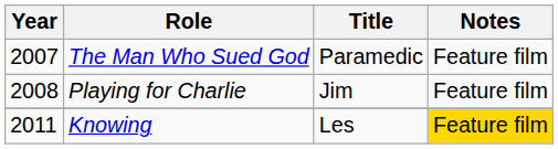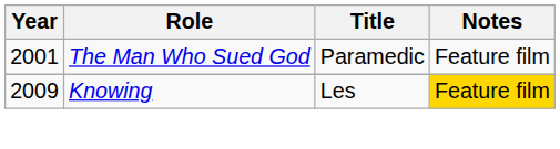 <table class="wikitable">
 <tr>
 <th>Year</th>
 <th>Role</th>
 <th>Title</th>
 <th>Notes</th>
 </tr>
 <tr>
-<td>2007</td>
+<td>2001</td>
 <td><em><a href='#'>The Man Who Sued God</a></em></td>
 <td>Paramedic</td>
 <td>Feature film</td>
 </tr>
 <tr>
-<td>2008</td>
-<td><em>Playing for Charlie</em></td>
-<td>Jim</td>
-<td>Feature film</td>
 </tr>
 <tr>
-</tr>
-<tr>
-<td>2011</td>
+<td>2009</td>
 <td><em><a href='#'>Knowing</a></em></td>
 <td>Les</td>
 <td style="background: gold;">Feature film</td>
 </tr>
 </table>
